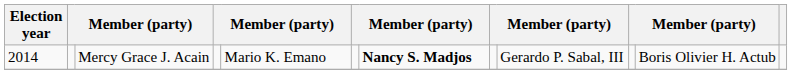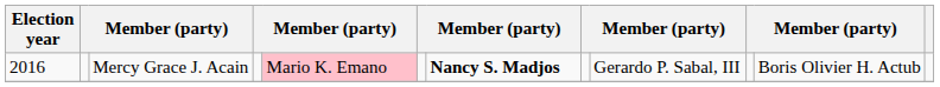 <table class=wikitable>
 <tr>
 <th width=60px>Election<br>year</th>
 <th colspan=2 width=140px>Member (party)</th>
 <th colspan=2 width=140px>Member (party)</th>
 <th colspan=2 width=140px>Member (party)</th>
 <th colspan=2 width=140px>Member (party)</th>
 <th colspan=2 width=140px>Member (party)</th>
 <th !></th>
 </tr>
 <tr>
-<td>2014</td>
+<td>2016</td>
 <td></td>
 <td>Mercy Grace J. Acain</td>
 <td></td>
-<td>Mario K. Emano</td>
+<td style="background: pink;">Mario K. Emano</td>
 <td></td>
 <td><strong>Nancy S. Madjos</strong></td>
 <td></td>
 <td>Gerardo P. Sabal, III</td>
 <td></td>
 <td>Boris Olivier H. Actub</td>
 <td></td>
 </tr>
 <tr>
 </tr>
 </table>
